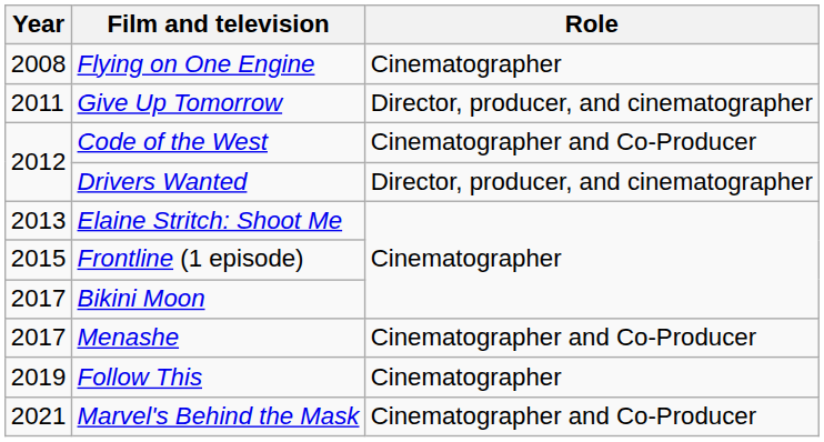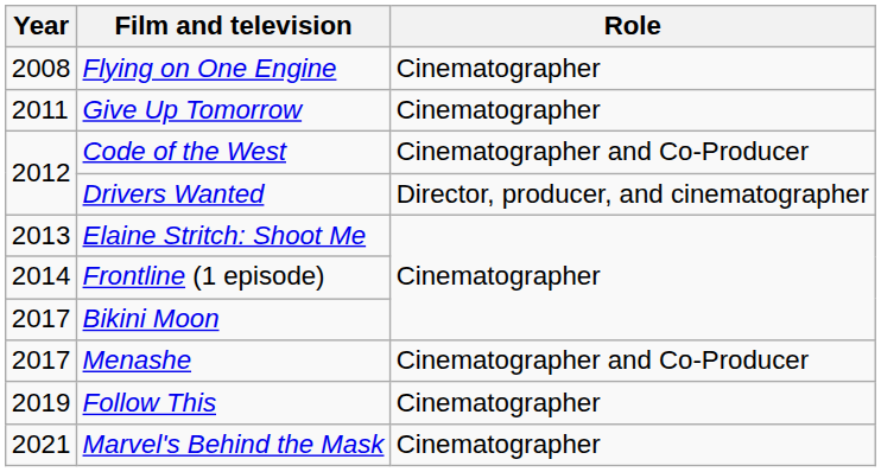 <table class="wikitable">
 <tr>
 <th>Year</th>
 <th>Film and television</th>
 <th>Role</th>
 </tr>
 <tr>
 <td>2008</td>
 <td><em><a href='#'>Flying on One Engine</a></em></td>
 <td>Cinematographer</td>
 </tr>
 <tr>
 <td>2011</td>
 <td><em><a href='#'>Give Up Tomorrow</a></em></td>
-<td>Director, producer, and cinematographer</td>
+<td>Cinematographer</td>
 </tr>
 <tr>
 <td rowspan="2">2012</td>
 <td><em><a href='#'>Code of the West</a></em></td>
 <td>Cinematographer and Co-Producer</td>
 </tr>
 <tr>
 <td><em><a href='#'>Drivers Wanted</a></em></td>
 <td>Director, producer, and cinematographer</td>
 </tr>
 <tr>
 <td>2013</td>
 <td><em><a href='#'>Elaine Stritch: Shoot Me</a></em></td>
 <td rowspan="3">Cinematographer</td>
 </tr>
 <tr>
-<td>2015</td>
+<td>2014</td>
 <td><em><a href='#'>Frontline</a></em> (1 episode)</td>
 </tr>
 <tr>
 <td>2017</td>
 <td><em><a href='#'>Bikini Moon</a></em></td>
 </tr>
 <tr>
 <td>2017</td>
 <td><em><a href='#'>Menashe</a></em></td>
 <td>Cinematographer and Co-Producer</td>
 </tr>
 <tr>
 <td>2019</td>
 <td><em><a href='#'>Follow This</a></em></td>
 <td>Cinematographer</td>
 </tr>
 <tr>
 <td>2021</td>
 <td><em><a href='#'>Marvel's Behind the Mask</a></em></td>
-<td>Cinematographer and Co-Producer</td>
+<td>Cinematographer</td>
 </tr>
 </table>
